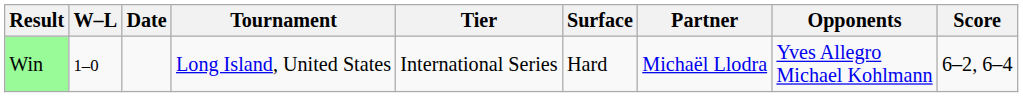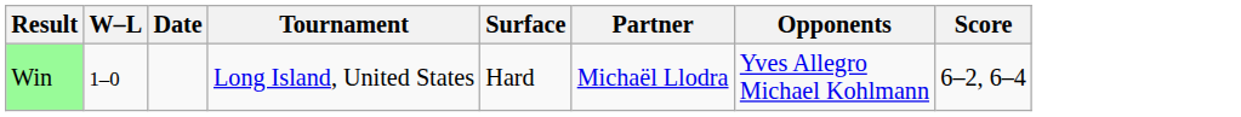 <table class="sortable wikitable">
 <tr>
 <th>Result</th>
 <th class="unsortable">W–L</th>
 <th>Date</th>
 <th>Tournament</th>
-<th>Tier</th>
 <th>Surface</th>
 <th>Partner</th>
 <th>Opponents</th>
 <th class="unsortable">Score</th>
 </tr>
 <tr>
 <td style="background:#98fb98;">Win</td>
 <td><small>1–0</small></td>
 <td><a href='#'></a></td>
 <td><a href='#'>Long Island</a>, United States</td>
-<td>International Series</td>
 <td>Hard</td>
 <td> <a href='#'>Michaël Llodra</a></td>
 <td> <a href='#'>Yves Allegro</a> <br>  <a href='#'>Michael Kohlmann</a></td>
 <td>6–2, 6–4</td>
 </tr>
 </table>
